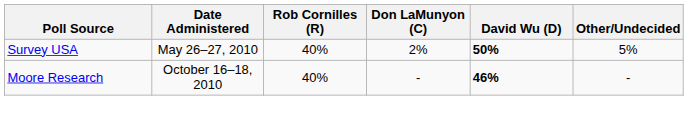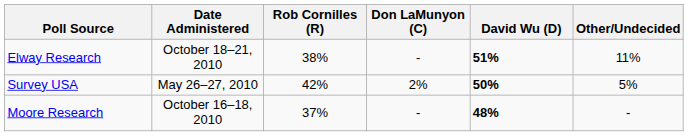 <table class="wikitable">
 <tr valign=bottom>
 <th style="width:175px;">Poll Source</th>
 <th style="width:130px;">Date Administered</th>
 <th style="width:120px;">Rob Cornilles (R)</th>
 <th style="width:120px;">Don LaMunyon (C)</th>
 <th style="width:120px;">David Wu (D)</th>
 <th style="width:120px;">Other/Undecided</th>
 </tr>
 <tr>
+<td><a href='#'>Elway Research</a></td>
+<td align=center>October 18–21, 2010</td>
+<td align=center>38%</td>
+<td align=center>-</td>
+<td><strong>51%</strong></td>
+<td align=center>11%</td>
+</tr>
+<tr>
 <td><a href='#'>Survey USA</a></td>
 <td align=center>May 26–27, 2010</td>
-<td align=center>40%</td>
+<td align=center>42%</td>
 <td align=center>2%</td>
 <td><strong>50%</strong></td>
 <td align=center>5%</td>
 </tr>
 <tr>
 <td><a href='#'>Moore Research</a></td>
 <td align=center>October 16–18, 2010</td>
-<td align=center>40%</td>
+<td align=center>37%</td>
 <td align=center>-</td>
-<td><strong>46%</strong></td>
+<td><strong>48%</strong></td>
 <td align=center>-</td>
 </tr>
 </table>
